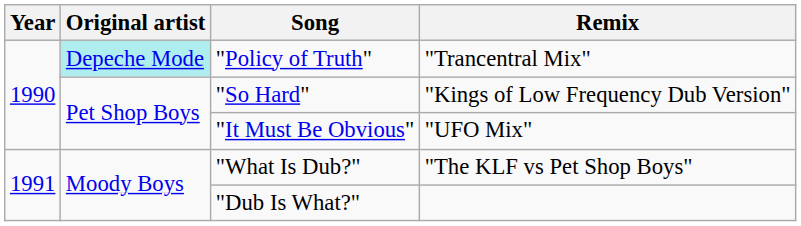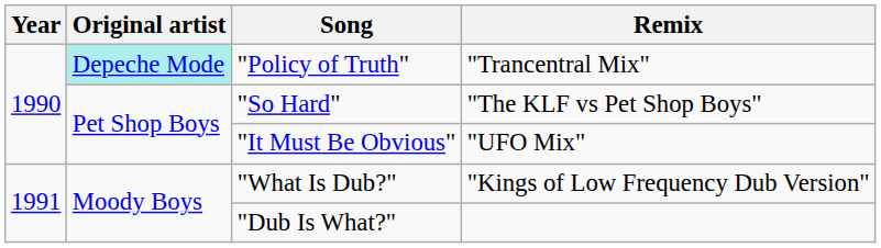 <table class="wikitable">
 <tr>
 <th>Year</th>
 <th>Original artist</th>
 <th>Song</th>
 <th>Remix</th>
 </tr>
 <tr>
 <td rowspan="3"><a href='#'>1990</a></td>
 <td style="background: paleturquoise;"><a href='#'>Depeche Mode</a></td>
 <td>"<a href='#'>Policy of Truth</a>"</td>
 <td>"Trancentral Mix"</td>
 </tr>
 <tr>
 <td rowspan="2"><a href='#'>Pet Shop Boys</a></td>
 <td>"<a href='#'>So Hard</a>"</td>
-<td>"Kings of Low Frequency Dub Version"</td>
+<td>"The KLF vs Pet Shop Boys"</td>
 </tr>
 <tr>
 <td>"<a href='#'>It Must Be Obvious</a>"</td>
 <td>"UFO Mix"</td>
 </tr>
 <tr>
 <td rowspan="2"><a href='#'>1991</a></td>
 <td rowspan="2"><a href='#'>Moody Boys</a></td>
 <td>"What Is Dub?"</td>
-<td>"The KLF vs Pet Shop Boys"</td>
+<td>"Kings of Low Frequency Dub Version"</td>
 </tr>
 <tr>
 <td>"Dub Is What?"</td>
 <td></td>
 </tr>
 </table>
